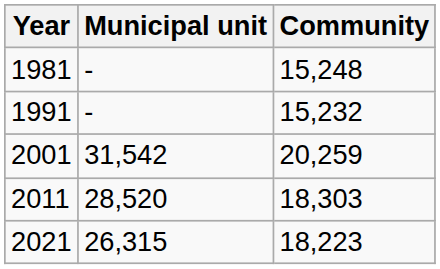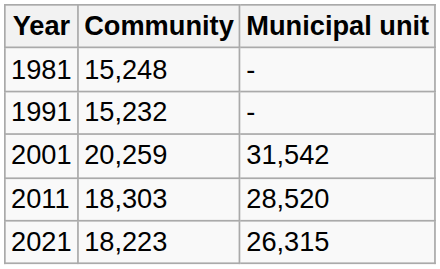 <table class=wikitable>
 <tr>
 <th>Year</th>
+<th>Community</th>
 <th>Municipal unit</th>
-<th>Community</th>
 </tr>
 <tr>
 <td>1981</td>
+<td>15,248</td>
 <td>-</td>
-<td>15,248</td>
 </tr>
 <tr>
 <td>1991</td>
+<td>15,232</td>
 <td>-</td>
-<td>15,232</td>
 </tr>
 <tr>
 <td>2001</td>
+<td>20,259</td>
 <td>31,542</td>
-<td>20,259</td>
 </tr>
 <tr>
 <td>2011</td>
+<td>18,303</td>
 <td>28,520</td>
-<td>18,303</td>
 </tr>
 <tr>
 <td>2021</td>
+<td>18,223</td>
 <td>26,315</td>
-<td>18,223</td>
 </tr>
 </table>
